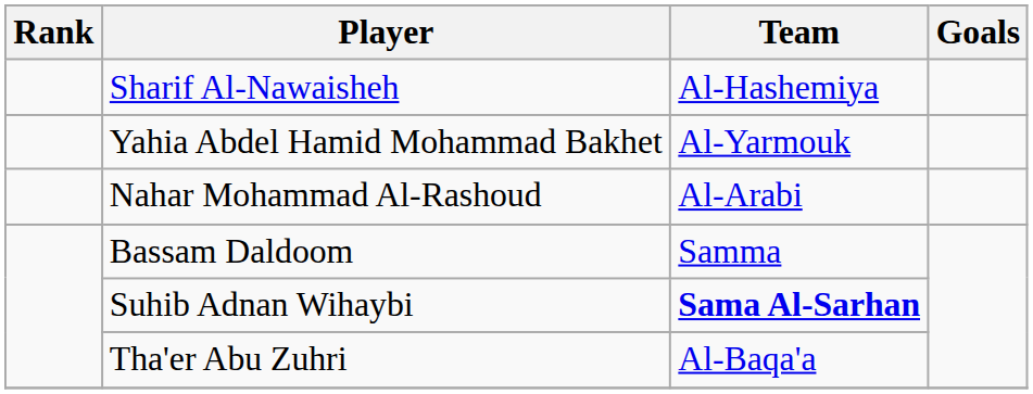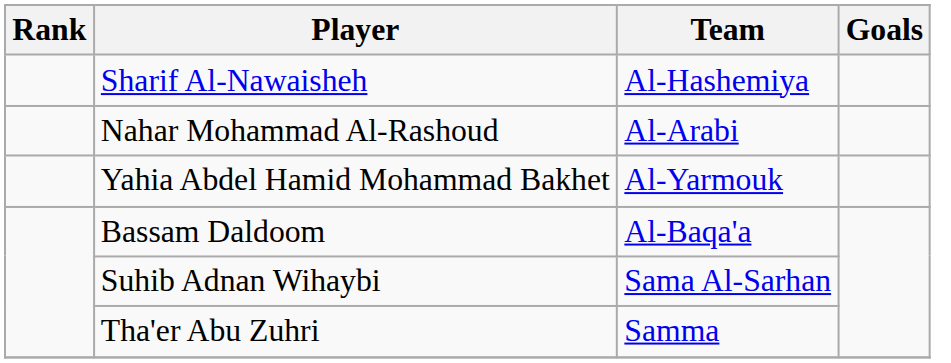 <table class="wikitable">
 <tr>
 <th>Rank</th>
 <th>Player</th>
 <th>Team</th>
 <th>Goals</th>
 </tr>
 <tr>
 <td></td>
 <td> <a href='#'>Sharif Al-Nawaisheh</a></td>
 <td><a href='#'>Al-Hashemiya</a></td>
 <td></td>
 </tr>
 <tr>
 <td></td>
+<td> Nahar Mohammad Al-Rashoud</td>
+<td><a href='#'>Al-Arabi</a></td>
+<td></td>
+</tr>
+<tr>
+<td></td>
 <td> Yahia Abdel Hamid Mohammad Bakhet</td>
 <td><a href='#'>Al-Yarmouk</a></td>
 <td></td>
 </tr>
 <tr>
-<td></td>
-<td> Nahar Mohammad Al-Rashoud</td>
-<td><a href='#'>Al-Arabi</a></td>
-<td></td>
-</tr>
-<tr>
 <td rowspan=3></td>
 <td> Bassam Daldoom</td>
-<td><a href='#'>Samma</a></td>
+<td><a href='#'>Al-Baqa'a</a></td>
 <td rowspan=3></td>
 </tr>
 <tr>
 <td> Suhib Adnan Wihaybi</td>
-<td><strong><a href='#'>Sama Al-Sarhan</a></strong></td>
+<td><a href='#'>Sama Al-Sarhan</a></td>
 </tr>
 <tr>
 <td> Tha'er Abu Zuhri</td>
-<td><a href='#'>Al-Baqa'a</a></td>
+<td><a href='#'>Samma</a></td>
 </tr>
 <tr>
 </tr>
 </table>
